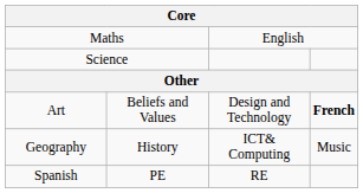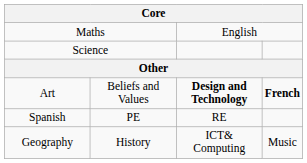 <table class="wikitable" style="text-align:center">
 <tr>
 <th colspan="4">Core</th>
 </tr>
 <tr>
 <td colspan="2">Maths</td>
 <td colspan="2">English</td>
 </tr>
 <tr>
 <td colspan="2">Science</td>
 <td></td>
 </tr>
 <tr>
 <th colspan="4">Other</th>
 </tr>
 <tr>
 <td style="width: 7em;">Art</td>
 <td style="width: 7em;">Beliefs and Values</td>
-<td style="width: 7em;">Design and Technology</td>
+<td style="width: 7em;"><strong>Design and Technology</strong></td>
 <td><strong>French</strong></td>
+</tr>
+<tr>
+<td>Spanish</td>
+<td>PE</td>
+<td>RE</td>
+<td></td>
 </tr>
 <tr>
 <td>Geography</td>
 <td>History</td>
 <td>ICT& Computing</td>
 <td>Music</td>
 </tr>
-<tr>
-<td>Spanish</td>
-<td>PE</td>
-<td>RE</td>
-<td></td>
-</tr>
 </table>
